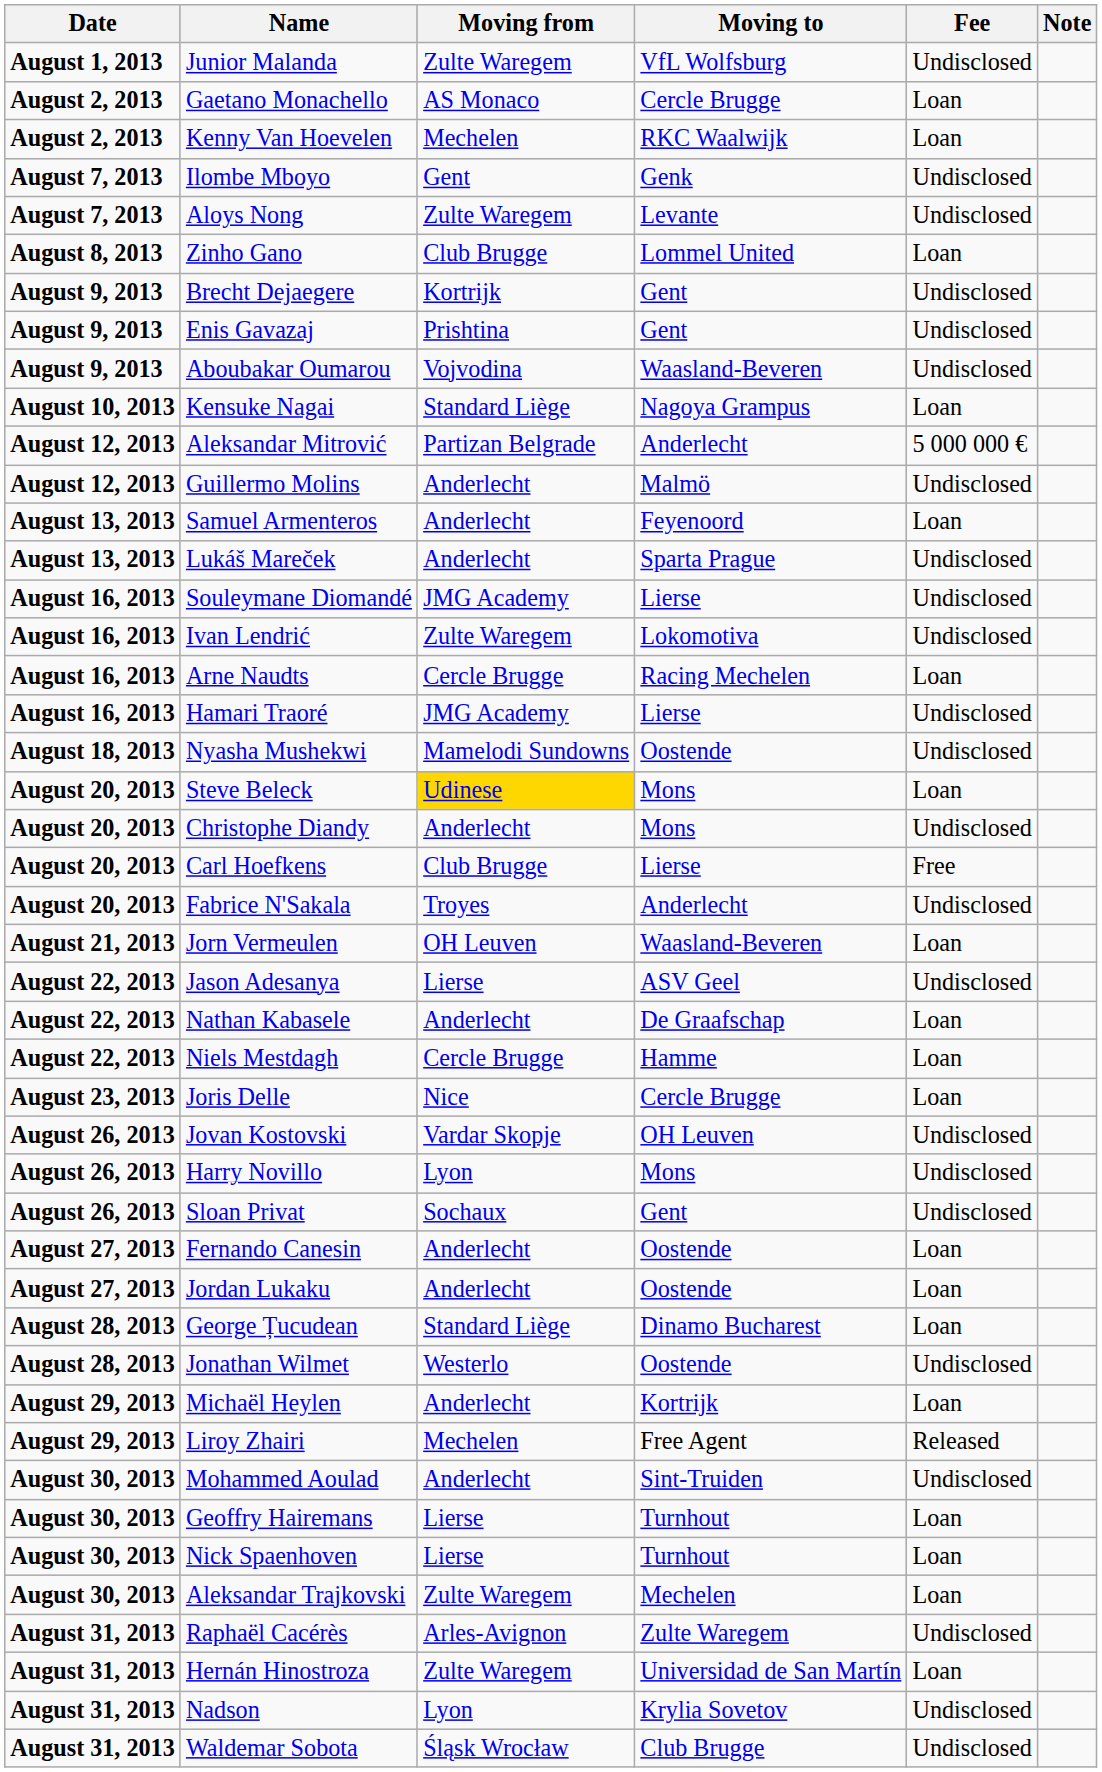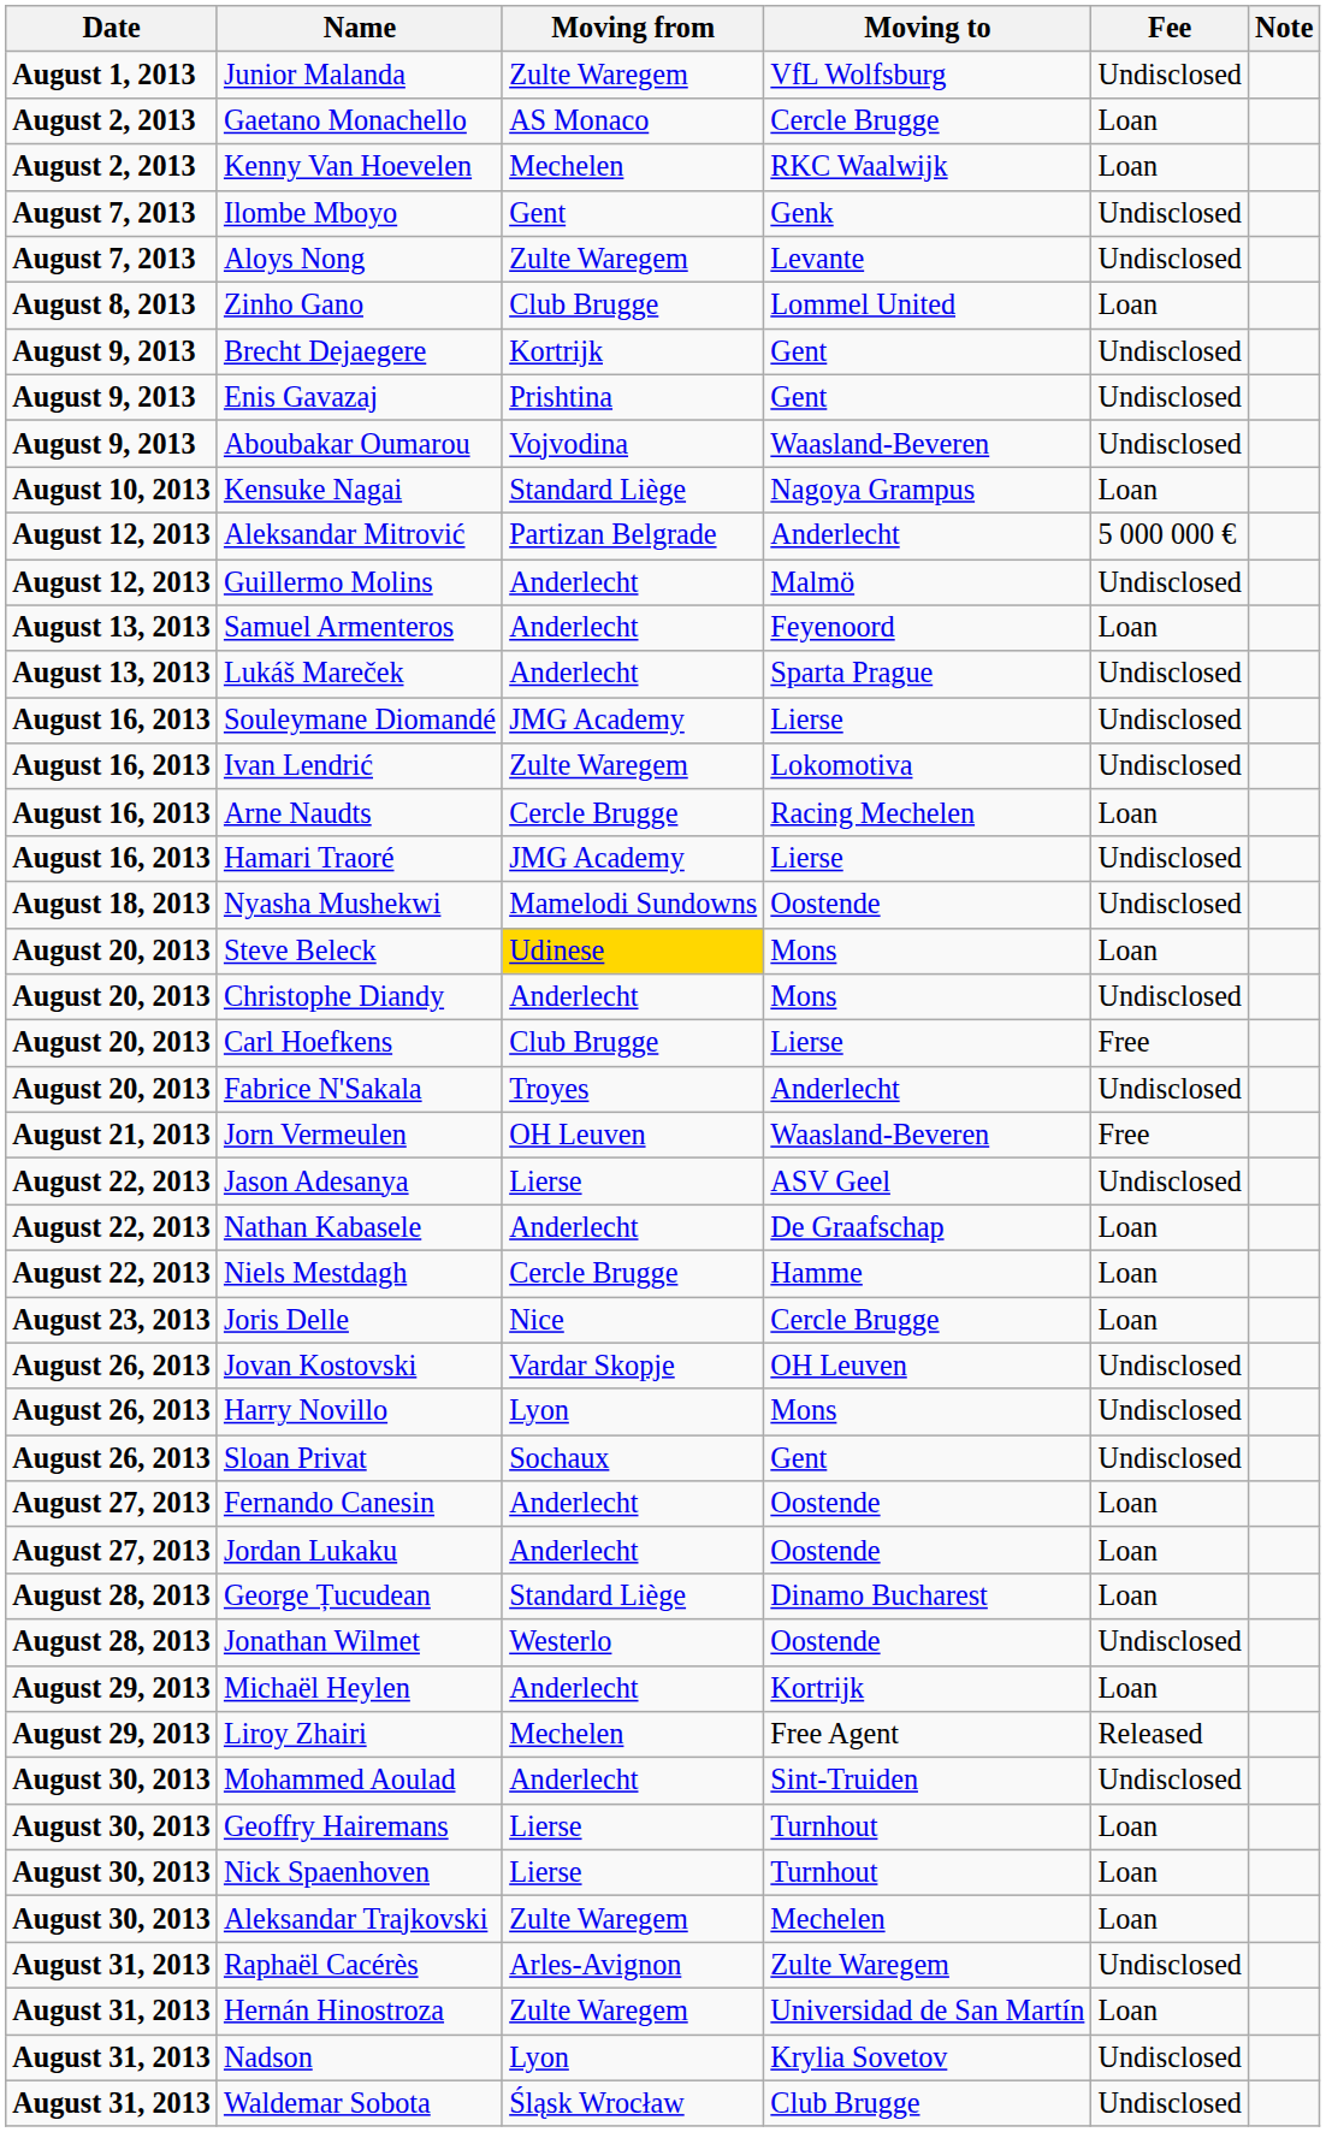 <table class="wikitable sortable">
 <tr>
 <th>Date</th>
 <th>Name</th>
 <th>Moving from</th>
 <th>Moving to</th>
 <th>Fee</th>
 <th>Note</th>
 </tr>
 <tr>
 <td><strong>August 1, 2013</strong></td>
 <td> <a href='#'>Junior Malanda</a></td>
 <td> <a href='#'>Zulte Waregem</a></td>
 <td> <a href='#'>VfL Wolfsburg</a></td>
 <td>Undisclosed </td>
 <td align=center></td>
 </tr>
 <tr>
 <td><strong>August 2, 2013</strong></td>
 <td> <a href='#'>Gaetano Monachello</a></td>
 <td> <a href='#'>AS Monaco</a></td>
 <td> <a href='#'>Cercle Brugge</a></td>
 <td>Loan </td>
 <td></td>
 </tr>
 <tr>
 <td><strong>August 2, 2013</strong></td>
 <td> <a href='#'>Kenny Van Hoevelen</a></td>
 <td> <a href='#'>Mechelen</a></td>
 <td> <a href='#'>RKC Waalwijk</a></td>
 <td>Loan </td>
 <td></td>
 </tr>
 <tr>
 <td><strong>August 7, 2013</strong></td>
 <td> <a href='#'>Ilombe Mboyo</a></td>
 <td> <a href='#'>Gent</a></td>
 <td> <a href='#'>Genk</a></td>
 <td>Undisclosed </td>
 <td></td>
 </tr>
 <tr>
 <td><strong>August 7, 2013</strong></td>
 <td> <a href='#'>Aloys Nong</a></td>
 <td> <a href='#'>Zulte Waregem</a></td>
 <td> <a href='#'>Levante</a></td>
 <td>Undisclosed </td>
 <td></td>
 </tr>
 <tr>
 <td><strong>August 8, 2013</strong></td>
 <td> <a href='#'>Zinho Gano</a></td>
 <td> <a href='#'>Club Brugge</a></td>
 <td> <a href='#'>Lommel United</a></td>
 <td>Loan </td>
 <td></td>
 </tr>
 <tr>
 <td><strong>August 9, 2013</strong></td>
 <td> <a href='#'>Brecht Dejaegere</a></td>
 <td> <a href='#'>Kortrijk</a></td>
 <td> <a href='#'>Gent</a></td>
 <td>Undisclosed </td>
 <td></td>
 </tr>
 <tr>
 <td><strong>August 9, 2013</strong></td>
 <td> <a href='#'>Enis Gavazaj</a></td>
 <td> <a href='#'>Prishtina</a></td>
 <td> <a href='#'>Gent</a></td>
 <td>Undisclosed </td>
 <td></td>
 </tr>
 <tr>
 <td><strong>August 9, 2013</strong></td>
 <td> <a href='#'>Aboubakar Oumarou</a></td>
 <td> <a href='#'>Vojvodina</a></td>
 <td> <a href='#'>Waasland-Beveren</a></td>
 <td>Undisclosed </td>
 <td></td>
 </tr>
 <tr>
 <td><strong>August 10, 2013</strong></td>
 <td> <a href='#'>Kensuke Nagai</a></td>
 <td> <a href='#'>Standard Liège</a></td>
 <td> <a href='#'>Nagoya Grampus</a></td>
 <td>Loan </td>
 <td></td>
 </tr>
 <tr>
 <td><strong>August 12, 2013</strong></td>
 <td> <a href='#'>Aleksandar Mitrović</a></td>
 <td> <a href='#'>Partizan Belgrade</a></td>
 <td> <a href='#'>Anderlecht</a></td>
 <td>5 000 000 € </td>
 <td align=center></td>
 </tr>
 <tr>
 <td><strong>August 12, 2013</strong></td>
 <td> <a href='#'>Guillermo Molins</a></td>
 <td> <a href='#'>Anderlecht</a></td>
 <td> <a href='#'>Malmö</a></td>
 <td>Undisclosed </td>
 <td align=center></td>
 </tr>
 <tr>
 <td><strong>August 13, 2013</strong></td>
 <td> <a href='#'>Samuel Armenteros</a></td>
 <td> <a href='#'>Anderlecht</a></td>
 <td> <a href='#'>Feyenoord</a></td>
 <td>Loan </td>
 <td></td>
 </tr>
 <tr>
 <td><strong>August 13, 2013</strong></td>
 <td> <a href='#'>Lukáš Mareček</a></td>
 <td> <a href='#'>Anderlecht</a></td>
 <td> <a href='#'>Sparta Prague</a></td>
 <td>Undisclosed </td>
 <td align=center></td>
 </tr>
 <tr>
 <td><strong>August 16, 2013</strong></td>
 <td> <a href='#'>Souleymane Diomandé</a></td>
 <td> <a href='#'>JMG Academy</a></td>
 <td> <a href='#'>Lierse</a></td>
 <td>Undisclosed </td>
 <td></td>
 </tr>
 <tr>
 <td><strong>August 16, 2013</strong></td>
 <td> <a href='#'>Ivan Lendrić</a></td>
 <td> <a href='#'>Zulte Waregem</a></td>
 <td> <a href='#'>Lokomotiva</a></td>
 <td>Undisclosed </td>
 <td></td>
 </tr>
 <tr>
 <td><strong>August 16, 2013</strong></td>
 <td> <a href='#'>Arne Naudts</a></td>
 <td> <a href='#'>Cercle Brugge</a></td>
 <td> <a href='#'>Racing Mechelen</a></td>
 <td>Loan </td>
 <td align=center></td>
 </tr>
 <tr>
 <td><strong>August 16, 2013</strong></td>
 <td> <a href='#'>Hamari Traoré</a></td>
 <td> <a href='#'>JMG Academy</a></td>
 <td> <a href='#'>Lierse</a></td>
 <td>Undisclosed </td>
 <td></td>
 </tr>
 <tr>
 <td><strong>August 18, 2013</strong></td>
 <td> <a href='#'>Nyasha Mushekwi</a></td>
 <td> <a href='#'>Mamelodi Sundowns</a></td>
 <td> <a href='#'>Oostende</a></td>
 <td>Undisclosed </td>
 <td></td>
 </tr>
 <tr>
 <td><strong>August 20, 2013</strong></td>
 <td> <a href='#'>Steve Beleck</a></td>
 <td style="background: gold;"> <a href='#'>Udinese</a></td>
 <td> <a href='#'>Mons</a></td>
 <td>Loan </td>
 <td></td>
 </tr>
 <tr>
 <td><strong>August 20, 2013</strong></td>
 <td> <a href='#'>Christophe Diandy</a></td>
 <td> <a href='#'>Anderlecht</a></td>
 <td> <a href='#'>Mons</a></td>
 <td>Undisclosed </td>
 <td align=center></td>
 </tr>
 <tr>
 <td><strong>August 20, 2013</strong></td>
 <td> <a href='#'>Carl Hoefkens</a></td>
 <td> <a href='#'>Club Brugge</a></td>
 <td> <a href='#'>Lierse</a></td>
 <td>Free </td>
 <td></td>
 </tr>
 <tr>
 <td><strong>August 20, 2013</strong></td>
 <td> <a href='#'>Fabrice N'Sakala</a></td>
 <td> <a href='#'>Troyes</a></td>
 <td> <a href='#'>Anderlecht</a></td>
 <td>Undisclosed </td>
 <td></td>
 </tr>
 <tr>
 <td><strong>August 21, 2013</strong></td>
 <td> <a href='#'>Jorn Vermeulen</a></td>
 <td> <a href='#'>OH Leuven</a></td>
 <td> <a href='#'>Waasland-Beveren</a></td>
-<td>Loan </td>
+<td>Free </td>
 <td align=center></td>
 </tr>
 <tr>
 <td><strong>August 22, 2013</strong></td>
 <td> <a href='#'>Jason Adesanya</a></td>
 <td> <a href='#'>Lierse</a></td>
 <td> <a href='#'>ASV Geel</a></td>
 <td>Undisclosed </td>
 <td></td>
 </tr>
 <tr>
 <td><strong>August 22, 2013</strong></td>
 <td> <a href='#'>Nathan Kabasele</a></td>
 <td> <a href='#'>Anderlecht</a></td>
 <td> <a href='#'>De Graafschap</a></td>
 <td>Loan </td>
 <td align=center></td>
 </tr>
 <tr>
 <td><strong>August 22, 2013</strong></td>
 <td> <a href='#'>Niels Mestdagh</a></td>
 <td> <a href='#'>Cercle Brugge</a></td>
 <td> <a href='#'>Hamme</a></td>
 <td>Loan </td>
 <td></td>
 </tr>
 <tr>
 <td><strong>August 23, 2013</strong></td>
 <td> <a href='#'>Joris Delle</a></td>
 <td> <a href='#'>Nice</a></td>
 <td> <a href='#'>Cercle Brugge</a></td>
 <td>Loan </td>
 <td></td>
 </tr>
 <tr>
 <td><strong>August 26, 2013</strong></td>
 <td> <a href='#'>Jovan Kostovski</a></td>
 <td> <a href='#'>Vardar Skopje</a></td>
 <td> <a href='#'>OH Leuven</a></td>
 <td>Undisclosed </td>
 <td></td>
 </tr>
 <tr>
 <td><strong>August 26, 2013</strong></td>
 <td> <a href='#'>Harry Novillo</a></td>
 <td> <a href='#'>Lyon</a></td>
 <td> <a href='#'>Mons</a></td>
 <td>Undisclosed </td>
 <td></td>
 </tr>
 <tr>
 <td><strong>August 26, 2013</strong></td>
 <td> <a href='#'>Sloan Privat</a></td>
 <td> <a href='#'>Sochaux</a></td>
 <td> <a href='#'>Gent</a></td>
 <td>Undisclosed </td>
 <td></td>
 </tr>
 <tr>
 <td><strong>August 27, 2013</strong></td>
 <td> <a href='#'>Fernando Canesin</a></td>
 <td> <a href='#'>Anderlecht</a></td>
 <td> <a href='#'>Oostende</a></td>
 <td>Loan </td>
 <td></td>
 </tr>
 <tr>
 <td><strong>August 27, 2013</strong></td>
 <td> <a href='#'>Jordan Lukaku</a></td>
 <td> <a href='#'>Anderlecht</a></td>
 <td> <a href='#'>Oostende</a></td>
 <td>Loan </td>
 <td></td>
 </tr>
 <tr>
 <td><strong>August 28, 2013</strong></td>
 <td> <a href='#'>George Țucudean</a></td>
 <td> <a href='#'>Standard Liège</a></td>
 <td> <a href='#'>Dinamo Bucharest</a></td>
 <td>Loan </td>
 <td></td>
 </tr>
 <tr>
 <td><strong>August 28, 2013</strong></td>
 <td> <a href='#'>Jonathan Wilmet</a></td>
 <td> <a href='#'>Westerlo</a></td>
 <td> <a href='#'>Oostende</a></td>
 <td>Undisclosed </td>
 <td></td>
 </tr>
 <tr>
 <td><strong>August 29, 2013</strong></td>
 <td> <a href='#'>Michaël Heylen</a></td>
 <td> <a href='#'>Anderlecht</a></td>
 <td> <a href='#'>Kortrijk</a></td>
 <td>Loan </td>
 <td></td>
 </tr>
 <tr>
 <td><strong>August 29, 2013</strong></td>
 <td> <a href='#'>Liroy Zhairi</a></td>
 <td> <a href='#'>Mechelen</a></td>
 <td>Free Agent</td>
 <td>Released </td>
 <td align=center></td>
 </tr>
 <tr>
 <td><strong>August 30, 2013</strong></td>
 <td> <a href='#'>Mohammed Aoulad</a></td>
 <td> <a href='#'>Anderlecht</a></td>
 <td> <a href='#'>Sint-Truiden</a></td>
 <td>Undisclosed </td>
 <td align=center></td>
 </tr>
 <tr>
 <td><strong>August 30, 2013</strong></td>
 <td> <a href='#'>Geoffry Hairemans</a></td>
 <td> <a href='#'>Lierse</a></td>
 <td> <a href='#'>Turnhout</a></td>
 <td>Loan </td>
 <td align=center></td>
 </tr>
 <tr>
 <td><strong>August 30, 2013</strong></td>
 <td> <a href='#'>Nick Spaenhoven</a></td>
 <td> <a href='#'>Lierse</a></td>
 <td> <a href='#'>Turnhout</a></td>
 <td>Loan </td>
 <td></td>
 </tr>
 <tr>
 <td><strong>August 30, 2013</strong></td>
 <td> <a href='#'>Aleksandar Trajkovski</a></td>
 <td> <a href='#'>Zulte Waregem</a></td>
 <td> <a href='#'>Mechelen</a></td>
 <td>Loan </td>
 <td></td>
 </tr>
 <tr>
 <td><strong>August 31, 2013</strong></td>
 <td> <a href='#'>Raphaël Cacérès</a></td>
 <td> <a href='#'>Arles-Avignon</a></td>
 <td> <a href='#'>Zulte Waregem</a></td>
 <td>Undisclosed </td>
 <td></td>
 </tr>
 <tr>
 <td><strong>August 31, 2013</strong></td>
 <td> <a href='#'>Hernán Hinostroza</a></td>
 <td> <a href='#'>Zulte Waregem</a></td>
 <td> <a href='#'>Universidad de San Martín</a></td>
 <td>Loan </td>
 <td></td>
 </tr>
 <tr>
 <td><strong>August 31, 2013</strong></td>
 <td> <a href='#'>Nadson</a></td>
 <td> <a href='#'>Lyon</a></td>
 <td> <a href='#'>Krylia Sovetov</a></td>
 <td>Undisclosed </td>
 <td></td>
 </tr>
 <tr>
 <td><strong>August 31, 2013</strong></td>
 <td> <a href='#'>Waldemar Sobota</a></td>
 <td> <a href='#'>Śląsk Wrocław</a></td>
 <td> <a href='#'>Club Brugge</a></td>
 <td>Undisclosed </td>
 <td></td>
 </tr>
 </table>
